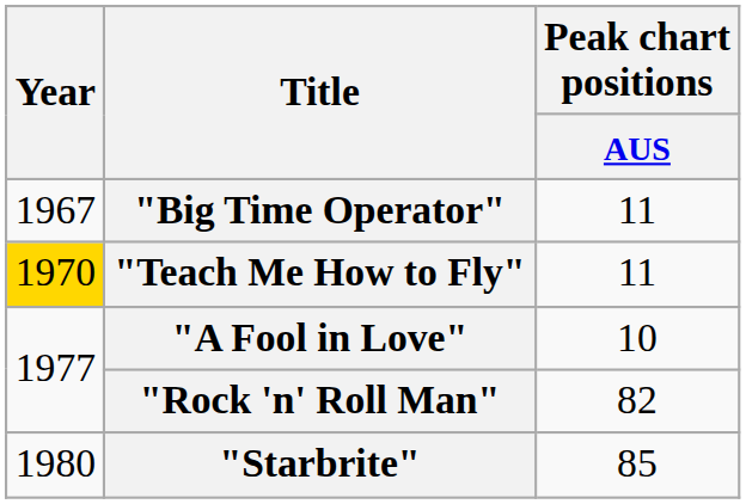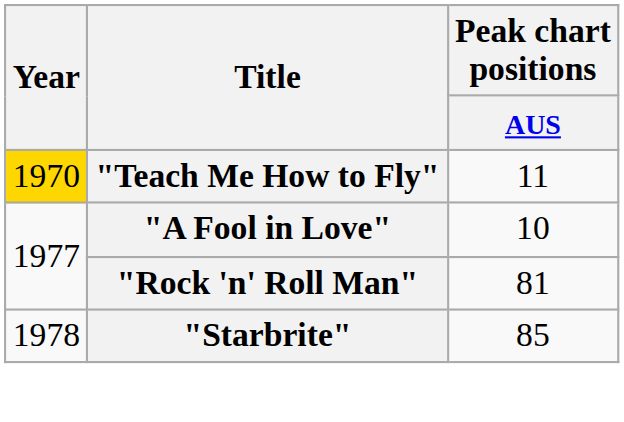 <table class="wikitable plainrowheaders" style="text-align:center;" border="1">
 <tr>
 <th scope="col" rowspan="2">Year</th>
 <th scope="col" rowspan="2">Title</th>
 <th scope="col" colspan="1">Peak chart<br>positions</th>
 </tr>
 <tr>
 <th scope="col" style="text-align:center;"><small><a href='#'>AUS</a></small><br></th>
-</tr>
-<tr>
-<td>1967</td>
-<th scope="row">"Big Time Operator"</th>
-<td style="text-align:center;">11</td>
 </tr>
 <tr>
 <td style="background: gold;">1970</td>
 <th scope="row">"Teach Me How to Fly"</th>
 <td style="text-align:center;">11</td>
 </tr>
 <tr>
 <td rowspan="2">1977</td>
 <th scope="row">"A Fool in Love"</th>
 <td style="text-align:center;">10</td>
 </tr>
 <tr>
 <th scope="row">"Rock 'n' Roll Man"</th>
-<td style="text-align:center;">82</td>
+<td style="text-align:center;">81</td>
 </tr>
 <tr>
-<td>1980</td>
+<td>1978</td>
 <th scope="row">"Starbrite"</th>
 <td style="text-align:center;">85</td>
 </tr>
 </table>
